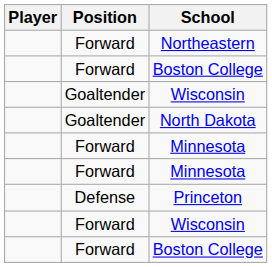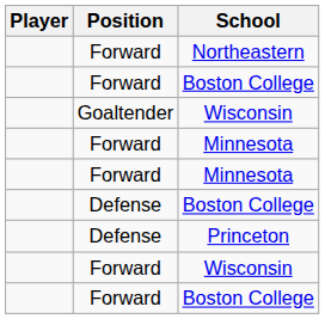 <table class="wikitable sortable" style="font-size: 95%;text-align: center;">
 <tr>
 <th>Player</th>
 <th>Position</th>
 <th>School</th>
 </tr>
 <tr>
 <td><strong></strong></td>
 <td>Forward</td>
 <td><a href='#'>Northeastern</a></td>
 </tr>
 <tr>
 <td></td>
 <td>Forward</td>
 <td><a href='#'>Boston College</a></td>
 </tr>
 <tr>
 <td></td>
 <td>Goaltender</td>
 <td><a href='#'>Wisconsin</a></td>
 </tr>
 <tr>
 <td></td>
-<td>Goaltender</td>
-<td><a href='#'>North Dakota</a></td>
+<td>Forward</td>
+<td><a href='#'>Minnesota</a></td>
 </tr>
 <tr>
 <td></td>
 <td>Forward</td>
 <td><a href='#'>Minnesota</a></td>
 </tr>
 <tr>
 <td></td>
-<td>Forward</td>
-<td><a href='#'>Minnesota</a></td>
+<td>Defense</td>
+<td><a href='#'>Boston College</a></td>
 </tr>
 <tr>
 <td></td>
 <td>Defense</td>
 <td><a href='#'>Princeton</a></td>
 </tr>
 <tr>
 <td></td>
 <td>Forward</td>
 <td><a href='#'>Wisconsin</a></td>
 </tr>
 <tr>
 <td></td>
 <td>Forward</td>
 <td><a href='#'>Boston College</a></td>
 </tr>
 </table>
